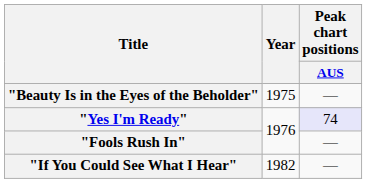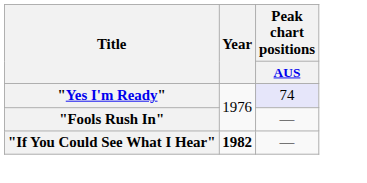 <table class="wikitable plainrowheaders" style="text-align:center">
 <tr>
 <th scope="col" rowspan="2">Title</th>
 <th scope="col" rowspan="2">Year</th>
 <th scope="col" colspan="1">Peak chart positions</th>
 </tr>
 <tr>
 <th scope="col" style="width:3em; font-size:90%"><a href='#'>AUS</a><br></th>
-</tr>
-<tr>
-<th scope="row">"Beauty Is in the Eyes of the Beholder"</th>
-<td>1975</td>
-<td>—</td>
 </tr>
 <tr>
 <th scope="row">"<a href='#'>Yes I'm Ready</a>"</th>
 <td rowspan="2">1976</td>
 <td style="background: lavender;">74</td>
 </tr>
 <tr>
 <th scope="row">"Fools Rush In"</th>
 <td>—</td>
 </tr>
 <tr>
 <th scope="row">"If You Could See What I Hear"</th>
-<td>1982</td>
+<td><strong>1982</strong></td>
 <td>—</td>
 </tr>
 </table>
